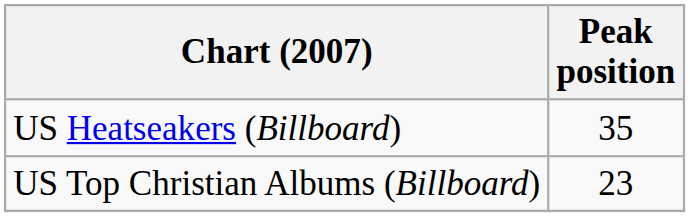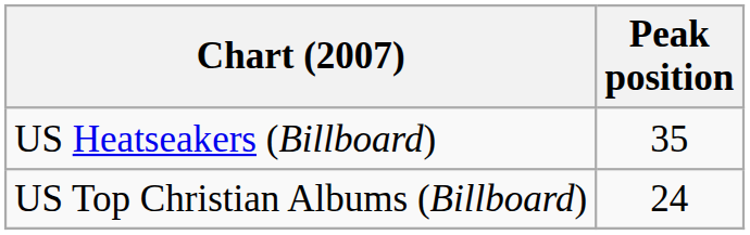 <table class="wikitable">
 <tr>
 <th>Chart (2007)</th>
 <th>Peak<br>position</th>
 </tr>
 <tr>
 <td>US <a href='#'>Heatseakers</a> (<em>Billboard</em>)</td>
 <td align="center">35</td>
 </tr>
 <tr>
 <td>US Top Christian Albums (<em>Billboard</em>)</td>
-<td align="center">23</td>
+<td align="center">24</td>
 </tr>
 <tr>
 </tr>
 </table>
